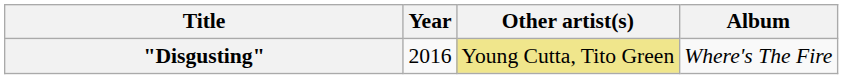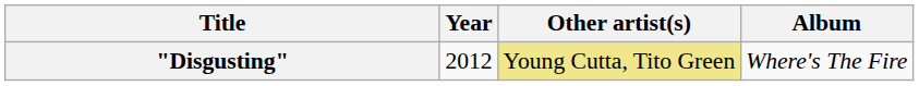 <table class="wikitable plainrowheaders" style="text-align:center;">
 <tr>
 <th scope="col" style="width:18em;">Title</th>
 <th scope="col">Year</th>
 <th scope="col">Other artist(s)</th>
 <th scope="col">Album</th>
 </tr>
 <tr>
 <th scope="row">"Disgusting"</th>
-<td>2016</td>
+<td>2012</td>
 <td style="background: khaki;">Young Cutta, Tito Green</td>
 <td><em>Where's The Fire</em></td>
 </tr>
 </table>
